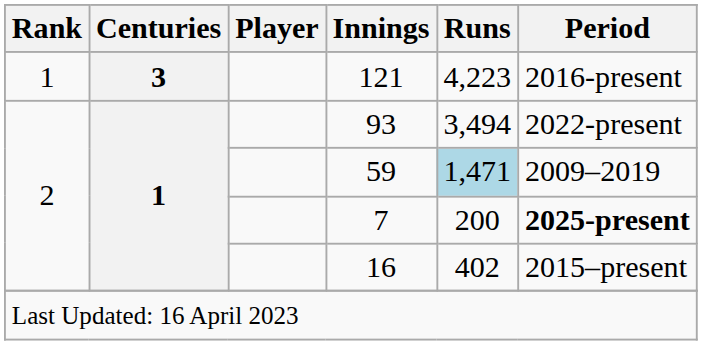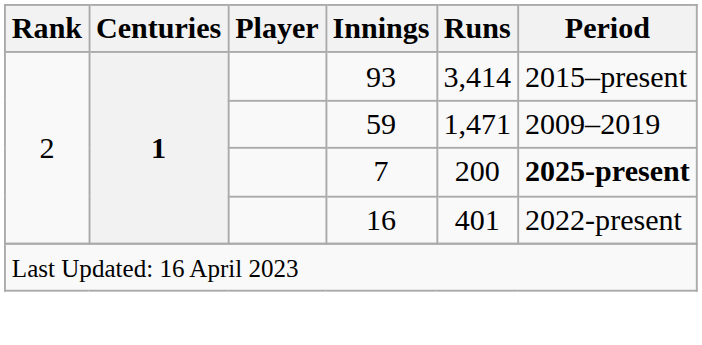 <table class="wikitable plainrowheaders sortable">
 <tr>
 <th scope=col>Rank</th>
 <th scope=col>Centuries</th>
 <th scope=col>Player</th>
 <th scope=col>Innings</th>
 <th scope=col>Runs</th>
 <th scope=col>Period</th>
 </tr>
 <tr>
-<td align=center>1</td>
-<th>3</th>
-<td></td>
-<td align="center">121</td>
-<td align="center">4,223</td>
-<td>2016-present</td>
-</tr>
-<tr>
 <td rowspan="4" align="center">2</td>
 <th rowspan="4" scope="row" style="text-align:center;"><strong>1</strong></th>
 <td></td>
 <td align="center">93</td>
-<td align="center">3,494</td>
-<td>2022-present</td>
+<td align="center">3,414</td>
+<td>2015–present</td>
 </tr>
 <tr>
 <td></td>
 <td align=center>59</td>
-<td align=center style="background: lightblue;">1,471</td>
+<td align=center>1,471</td>
 <td>2009–2019</td>
 </tr>
 <tr>
 <td></td>
 <td align=center>7</td>
 <td align=center>200</td>
 <td><strong>2025-present</strong></td>
 </tr>
 <tr>
 <td></td>
 <td align=center>16</td>
-<td align=center>402</td>
-<td>2015–present</td>
+<td align=center>401</td>
+<td>2022-present</td>
 </tr>
 <tr>
 </tr>
 <tr class=sortbottom>
 <td colspan=6><small>Last Updated: 16 April 2023</small></td>
 </tr>
 </table>
